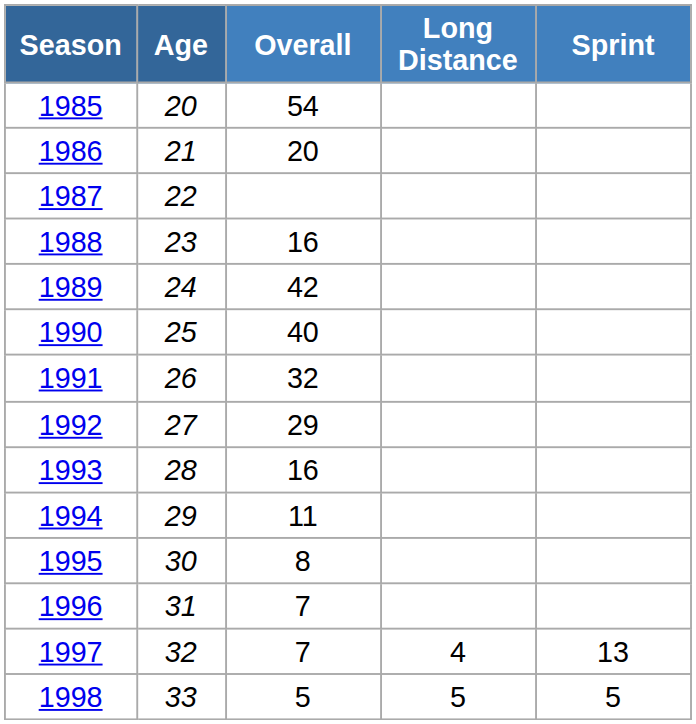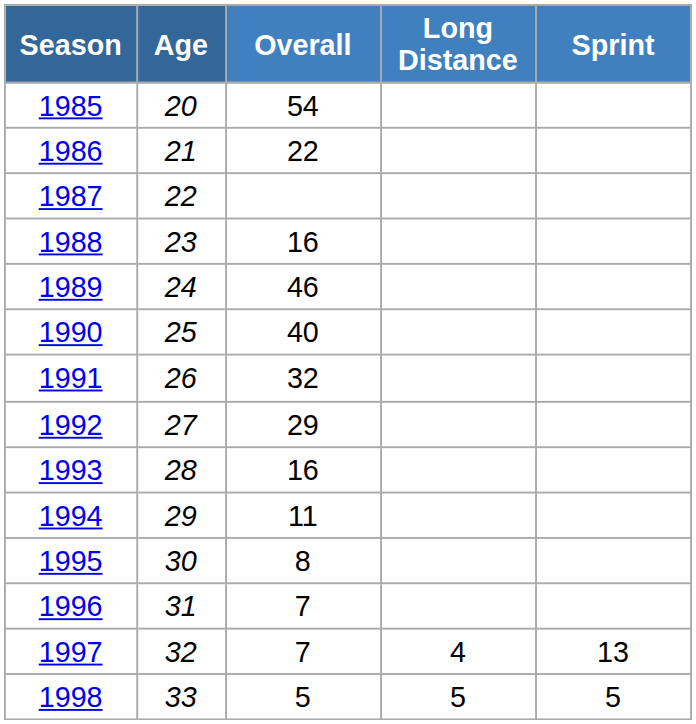 <table class="wikitable" style="font-size:95%; text-align:center; border:grey solid 1px; border-collapse:collapse; background:#ffffff;">
 <tr>
 <th style="background-color:#369; color:white; width:60px;" rowspan="2"> Season </th>
 <th style="background-color:#369; color:white; width:40px;" rowspan="2"> Age </th>
 </tr>
 <tr>
 <th style="background-color:#4180be; color:white; width:75px;">Overall</th>
 <th style="background-color:#4180be; color:white; width:75px;">Long Distance</th>
 <th style="background-color:#4180be; color:white; width:75px;">Sprint</th>
 </tr>
 <tr>
 <td><a href='#'>1985</a></td>
 <td><em>20</em></td>
 <td>54</td>
 <td></td>
 <td></td>
 </tr>
 <tr>
 <td><a href='#'>1986</a></td>
 <td><em>21</em></td>
-<td>20</td>
+<td>22</td>
 <td></td>
 <td></td>
 </tr>
 <tr>
 <td><a href='#'>1987</a></td>
 <td><em>22</em></td>
 <td></td>
 <td></td>
 <td></td>
 </tr>
 <tr>
 <td><a href='#'>1988</a></td>
 <td><em>23</em></td>
 <td>16</td>
 <td></td>
 <td></td>
 </tr>
 <tr>
 <td><a href='#'>1989</a></td>
 <td><em>24</em></td>
-<td>42</td>
+<td>46</td>
 <td></td>
 <td></td>
 </tr>
 <tr>
 <td><a href='#'>1990</a></td>
 <td><em>25</em></td>
 <td>40</td>
 <td></td>
 <td></td>
 </tr>
 <tr>
 <td><a href='#'>1991</a></td>
 <td><em>26</em></td>
 <td>32</td>
 <td></td>
 <td></td>
 </tr>
 <tr>
 <td><a href='#'>1992</a></td>
 <td><em>27</em></td>
 <td>29</td>
 <td></td>
 <td></td>
 </tr>
 <tr>
 <td><a href='#'>1993</a></td>
 <td><em>28</em></td>
 <td>16</td>
 <td></td>
 <td></td>
 </tr>
 <tr>
 <td><a href='#'>1994</a></td>
 <td><em>29</em></td>
 <td>11</td>
 <td></td>
 <td></td>
 </tr>
 <tr>
 <td><a href='#'>1995</a></td>
 <td><em>30</em></td>
 <td>8</td>
 <td></td>
 <td></td>
 </tr>
 <tr>
 <td><a href='#'>1996</a></td>
 <td><em>31</em></td>
 <td>7</td>
 <td></td>
 <td></td>
 </tr>
 <tr>
 <td><a href='#'>1997</a></td>
 <td><em>32</em></td>
 <td>7</td>
 <td>4</td>
 <td>13</td>
 </tr>
 <tr>
 <td><a href='#'>1998</a></td>
 <td><em>33</em></td>
 <td>5</td>
 <td>5</td>
 <td>5</td>
 </tr>
 </table>
